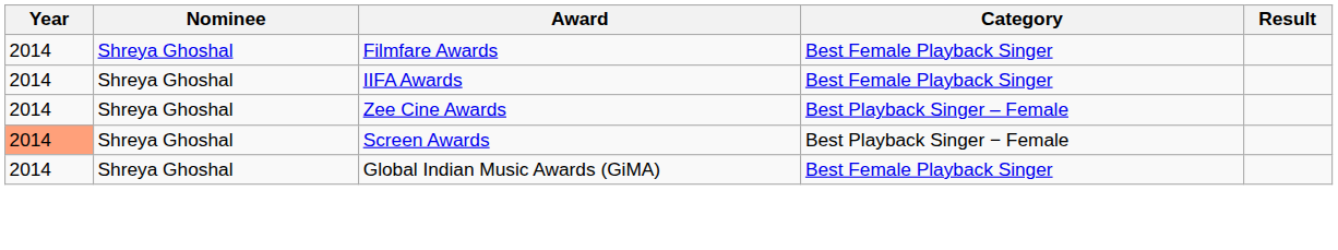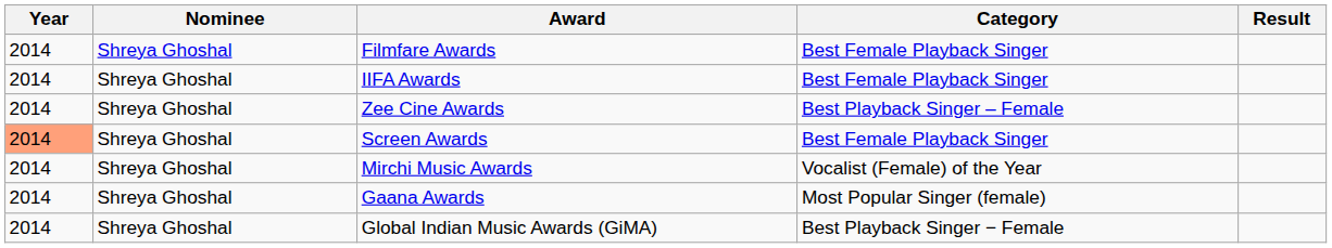 <table class="wikitable sortable">
 <tr>
 <th width=5%>Year</th>
 <th width=15%>Nominee</th>
 <th width=25%>Award</th>
 <th width=25%>Category</th>
 <th width=5%>Result</th>
 </tr>
 <tr>
 <td>2014</td>
 <td><a href='#'>Shreya Ghoshal</a></td>
 <td><a href='#'>Filmfare Awards</a></td>
 <td><a href='#'>Best Female Playback Singer</a></td>
 <td></td>
 </tr>
 <tr>
 <td>2014</td>
 <td>Shreya Ghoshal</td>
 <td><a href='#'>IIFA Awards</a></td>
 <td><a href='#'>Best Female Playback Singer</a></td>
 <td></td>
 </tr>
 <tr>
 <td>2014</td>
 <td>Shreya Ghoshal</td>
 <td><a href='#'>Zee Cine Awards</a></td>
 <td><a href='#'>Best Playback Singer – Female</a></td>
 <td></td>
 </tr>
 <tr>
 <td style="background: lightsalmon;">2014</td>
 <td>Shreya Ghoshal</td>
 <td><a href='#'>Screen Awards</a></td>
-<td>Best Playback Singer − Female</td>
+<td><a href='#'>Best Female Playback Singer</a></td>
+<td></td>
+</tr>
+<tr>
+<td>2014</td>
+<td>Shreya Ghoshal</td>
+<td><a href='#'>Mirchi Music Awards</a></td>
+<td>Vocalist (Female) of the Year</td>
+<td></td>
+</tr>
+<tr>
+<td>2014</td>
+<td>Shreya Ghoshal</td>
+<td><a href='#'>Gaana Awards</a></td>
+<td>Most Popular Singer (female)</td>
 <td></td>
 </tr>
 <tr>
 <td>2014</td>
 <td>Shreya Ghoshal</td>
 <td>Global Indian Music Awards (GiMA)</td>
-<td><a href='#'>Best Female Playback Singer</a></td>
+<td>Best Playback Singer − Female</td>
 <td></td>
 </tr>
 </table>
